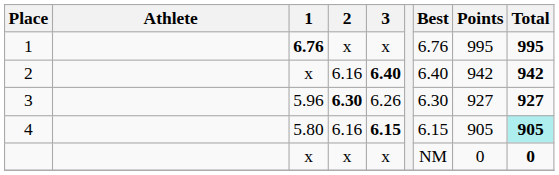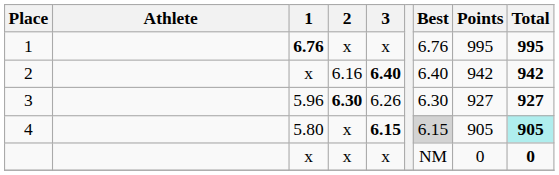 <table class="wikitable" style="text-align:center">
 <tr>
 <th>Place</th>
 <th width=210>Athlete</th>
 <th>1</th>
 <th>2</th>
 <th>3</th>
 <th rowspan=6></th>
 <th>Best</th>
 <th>Points</th>
 <th>Total</th>
 </tr>
 <tr>
 <td>1</td>
 <td align=left></td>
 <td><strong>6.76</strong></td>
 <td>x</td>
 <td>x</td>
 <td>6.76</td>
 <td>995</td>
 <td><strong>995</strong></td>
 </tr>
 <tr>
 <td>2</td>
 <td align=left></td>
 <td>x</td>
 <td>6.16</td>
 <td><strong>6.40</strong></td>
 <td>6.40</td>
 <td>942</td>
 <td><strong>942</strong></td>
 </tr>
 <tr>
 <td>3</td>
 <td align=left></td>
 <td>5.96</td>
 <td><strong>6.30</strong></td>
 <td>6.26</td>
 <td>6.30</td>
 <td>927</td>
 <td><strong>927</strong></td>
 </tr>
 <tr>
 <td>4</td>
 <td align=left></td>
 <td>5.80</td>
-<td>6.16</td>
+<td>x</td>
 <td><strong>6.15</strong></td>
-<td>6.15</td>
+<td style="background: lightgrey;">6.15</td>
 <td>905</td>
 <td style="background: paleturquoise;"><strong>905</strong></td>
 </tr>
 <tr>
 <td></td>
 <td align=left></td>
 <td>x</td>
 <td>x</td>
 <td>x</td>
 <td>NM</td>
 <td>0</td>
 <td><strong>0</strong></td>
 </tr>
 <tr>
 </tr>
 </table>
